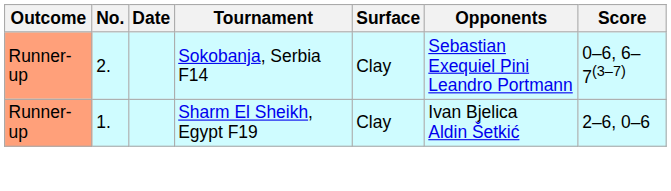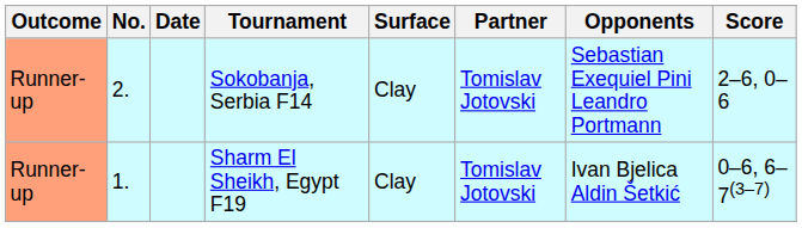 <table class=wikitable>
 <tr>
 <th>Outcome</th>
 <th>No.</th>
 <th>Date</th>
 <th>Tournament</th>
 <th>Surface</th>
+<th>Partner</th>
 <th>Opponents</th>
 <th>Score</th>
 </tr>
 <tr style="background:#cffcff;">
 <td bgcolor=FFA07A>Runner-up</td>
 <td>2.</td>
 <td></td>
 <td><a href='#'>Sokobanja</a>, Serbia F14</td>
 <td>Clay</td>
+<td> <a href='#'>Tomislav Jotovski</a></td>
 <td> <a href='#'>Sebastian Exequiel Pini</a><br> <a href='#'>Leandro Portmann</a></td>
-<td>0–6, 6–7<sup>(3–7)</sup></td>
+<td>2–6, 0–6</td>
 </tr>
 <tr style="background:#cffcff;">
 <td bgcolor=FFA07A>Runner-up</td>
 <td>1.</td>
 <td></td>
 <td><a href='#'>Sharm El Sheikh</a>, Egypt F19</td>
 <td>Clay</td>
+<td> <a href='#'>Tomislav Jotovski</a></td>
 <td> Ivan Bjelica<br> <a href='#'>Aldin Šetkić</a></td>
-<td>2–6, 0–6</td>
+<td>0–6, 6–7<sup>(3–7)</sup></td>
 </tr>
 </table>
